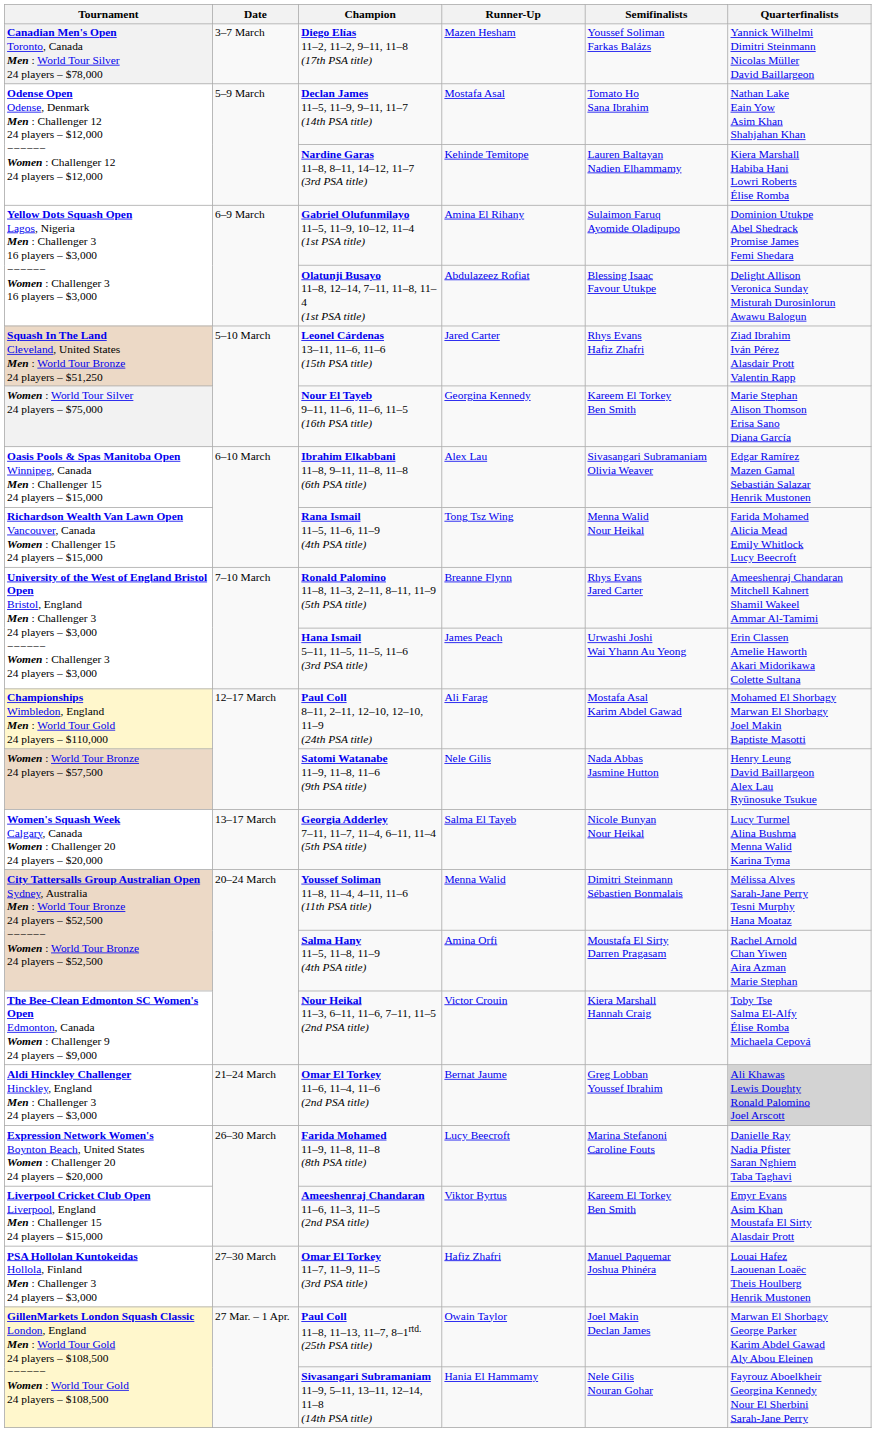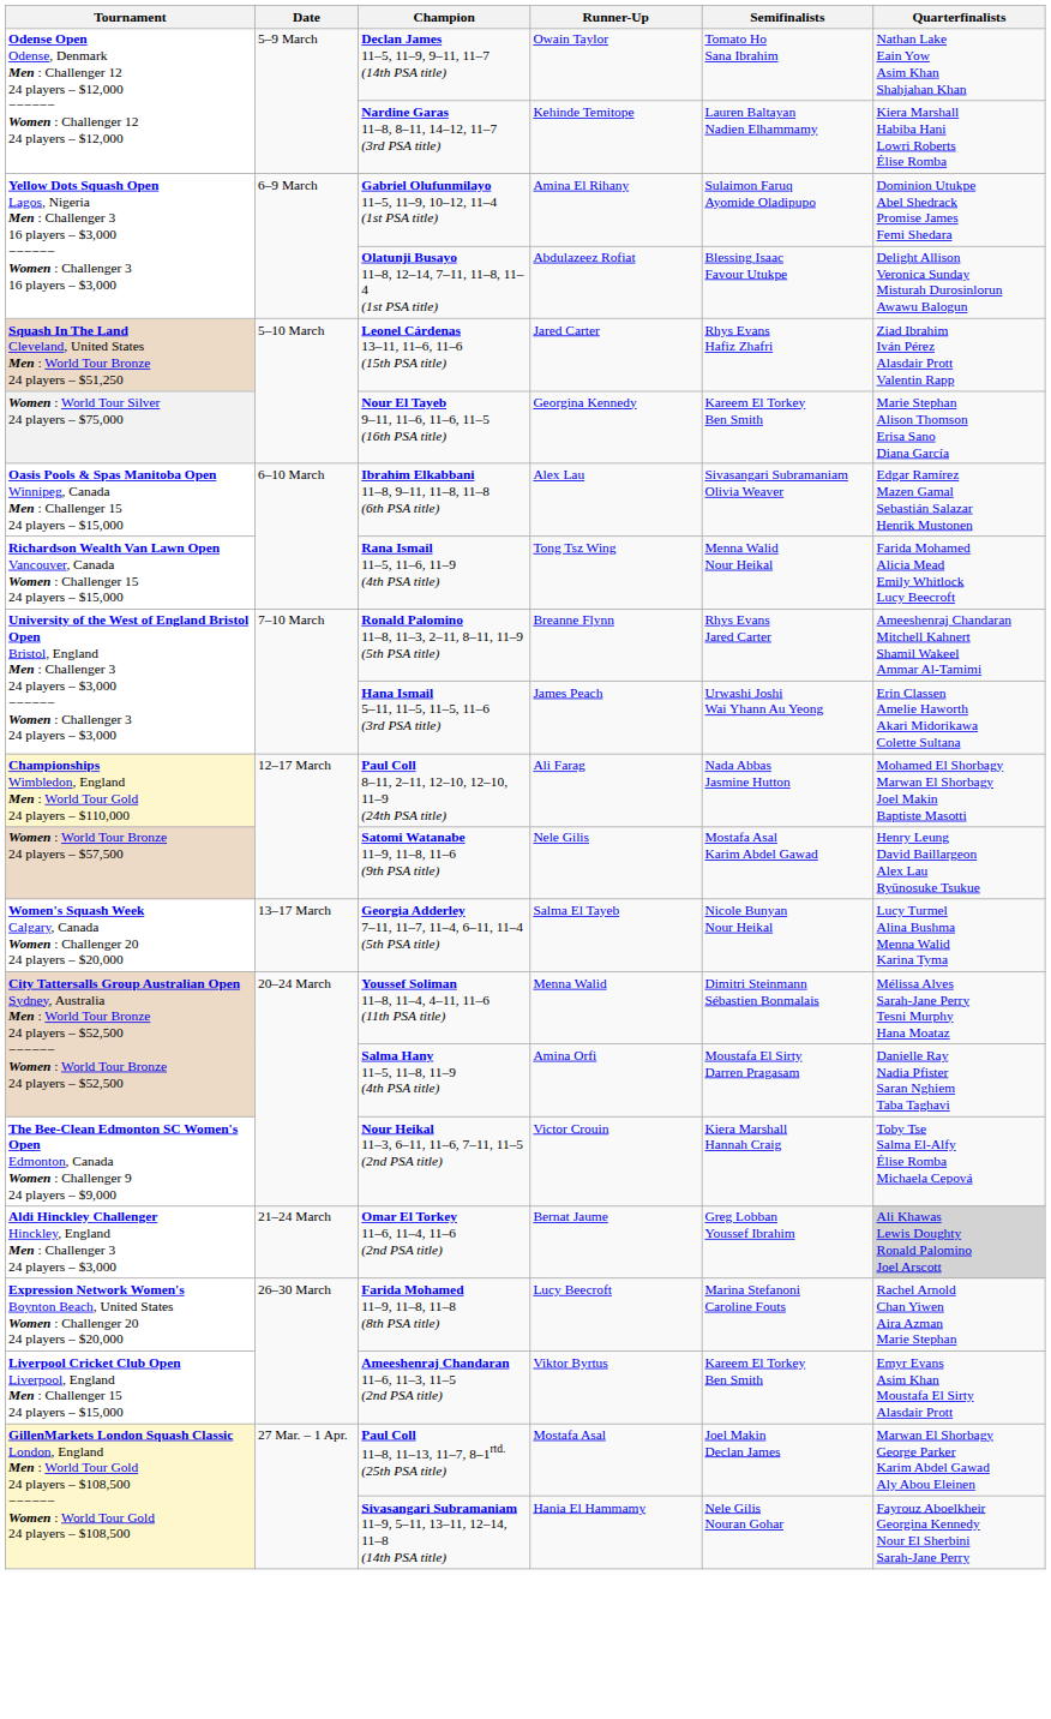 <table class="wikitable" style="font-size:88%">
 <tr>
 <th width=250>Tournament</th>
 <th width=100>Date</th>
 <th width=170>Champion</th>
 <th width=170>Runner-Up</th>
 <th width=170>Semifinalists</th>
 <th width=170>Quarterfinalists</th>
 </tr>
 <tr style="vertical-align:top">
-<td style="background:#f2f2f2;"><strong><a href='#'>Canadian Men's Open</a></strong><br> <a href='#'>Toronto</a>, Canada<br><strong> <em>Men</em> </strong>: <a href='#'>World Tour Silver</a><br>24 players – $78,000</td>
-<td>3–7 March</td>
-<td> <strong><a href='#'>Diego Elías</a></strong><br>11–2, 11–2, 9–11, 11–8<br><em>(17th PSA title)</em></td>
-<td> <a href='#'>Mazen Hesham</a></td>
-<td> <a href='#'>Youssef Soliman</a><br> <a href='#'>Farkas Balázs</a></td>
-<td> <a href='#'>Yannick Wilhelmi</a><br> <a href='#'>Dimitri Steinmann</a><br> <a href='#'>Nicolas Müller</a><br> <a href='#'>David Baillargeon</a></td>
-</tr>
-<tr style="vertical-align:top">
 <td rowspan=2 style="background:#fff;"><strong><a href='#'>Odense Open</a></strong><br> <a href='#'>Odense</a>, Denmark<br><strong> <em>Men</em> </strong>: Challenger 12<br>24 players – $12,000<br>−−−−−−<br><strong> <em>Women</em> </strong>: Challenger 12<br>24 players – $12,000</td>
 <td rowspan=2>5–9 March</td>
 <td> <strong><a href='#'>Declan James</a></strong><br>11–5, 11–9, 9–11, 11–7<br><em>(14th PSA title)</em></td>
-<td> <a href='#'>Mostafa Asal</a></td>
+<td> <a href='#'>Owain Taylor</a></td>
 <td> <a href='#'>Tomato Ho</a><br> <a href='#'>Sana Ibrahim</a></td>
 <td> <a href='#'>Nathan Lake</a><br> <a href='#'>Eain Yow</a><br> <a href='#'>Asim Khan</a><br> <a href='#'>Shahjahan Khan</a></td>
 </tr>
 <tr style="vertical-align:top">
 <td> <strong><a href='#'>Nardine Garas</a></strong><br>11–8, 8–11, 14–12, 11–7<br><em>(3rd PSA title)</em></td>
 <td> <a href='#'>Kehinde Temitope</a></td>
 <td> <a href='#'>Lauren Baltayan</a><br> <a href='#'>Nadien Elhammamy</a></td>
 <td> <a href='#'>Kiera Marshall</a><br> <a href='#'>Habiba Hani</a><br> <a href='#'>Lowri Roberts</a><br> <a href='#'>Élise Romba</a></td>
 </tr>
 <tr style="vertical-align:top">
 <td rowspan=2 style="background:#fff;"><strong><a href='#'>Yellow Dots Squash Open</a></strong><br> <a href='#'>Lagos</a>, Nigeria<br><strong> <em>Men</em> </strong>: Challenger 3<br>16 players – $3,000<br>−−−−−−<br><strong> <em>Women</em> </strong>: Challenger 3<br>16 players – $3,000</td>
 <td rowspan=2>6–9 March</td>
 <td> <strong><a href='#'>Gabriel Olufunmilayo</a></strong><br>11–5, 11–9, 10–12, 11–4<br><em>(1st PSA title)</em></td>
 <td> <a href='#'>Amina El Rihany</a></td>
 <td> <a href='#'>Sulaimon Faruq</a><br> <a href='#'>Ayomide Oladipupo</a></td>
 <td> <a href='#'>Dominion Utukpe</a><br> <a href='#'>Abel Shedrack</a><br> <a href='#'>Promise James</a><br> <a href='#'>Femi Shedara</a></td>
 </tr>
 <tr style="vertical-align:top">
 <td> <strong><a href='#'>Olatunji Busayo</a></strong><br>11–8, 12–14, 7–11, 11–8, 11–4<br><em>(1st PSA title)</em></td>
 <td> <a href='#'>Abdulazeez Rofiat</a></td>
 <td> <a href='#'>Blessing Isaac</a><br> <a href='#'>Favour Utukpe</a></td>
 <td> <a href='#'>Delight Allison</a><br> <a href='#'>Veronica Sunday</a><br> <a href='#'>Misturah Durosinlorun</a><br> <a href='#'>Awawu Balogun</a></td>
 </tr>
 <tr style="vertical-align:top">
 <td style="background:#ecd9c6;"><strong><a href='#'>Squash In The Land</a></strong><br> <a href='#'>Cleveland</a>, United States<br><strong> <em>Men</em> </strong>: <a href='#'>World Tour Bronze</a><br>24 players – $51,250</td>
 <td rowspan=2>5–10 March</td>
 <td> <strong><a href='#'>Leonel Cárdenas</a></strong><br>13–11, 11–6, 11–6<br><em>(15th PSA title)</em></td>
 <td> <a href='#'>Jared Carter</a></td>
 <td> <a href='#'>Rhys Evans</a><br> <a href='#'>Hafiz Zhafri</a></td>
 <td> <a href='#'>Ziad Ibrahim</a><br> <a href='#'>Iván Pérez</a><br> <a href='#'>Alasdair Prott</a><br> <a href='#'>Valentin Rapp</a></td>
 </tr>
 <tr style="vertical-align:top">
 <td style="background:#f2f2f2;"><strong> <em>Women</em> </strong>: <a href='#'>World Tour Silver</a><br>24 players – $75,000</td>
 <td> <strong><a href='#'>Nour El Tayeb</a></strong><br>9–11, 11–6, 11–6, 11–5<br><em>(16th PSA title)</em></td>
 <td> <a href='#'>Georgina Kennedy</a></td>
 <td> <a href='#'>Kareem El Torkey</a><br> <a href='#'>Ben Smith</a></td>
 <td> <a href='#'>Marie Stephan</a><br> <a href='#'>Alison Thomson</a><br> <a href='#'>Erisa Sano</a><br> <a href='#'>Diana García</a></td>
 </tr>
 <tr style="vertical-align:top">
 <td style="background:#fff;"><strong><a href='#'>Oasis Pools & Spas Manitoba Open</a></strong><br> <a href='#'>Winnipeg</a>, Canada<br><strong> <em>Men</em> </strong>: Challenger 15<br>24 players – $15,000</td>
 <td rowspan=2>6–10 March</td>
 <td> <strong><a href='#'>Ibrahim Elkabbani</a></strong><br>11–8, 9–11, 11–8, 11–8<br><em>(6th PSA title)</em></td>
 <td> <a href='#'>Alex Lau</a></td>
 <td> <a href='#'>Sivasangari Subramaniam</a><br> <a href='#'>Olivia Weaver</a></td>
 <td> <a href='#'>Edgar Ramírez</a><br> <a href='#'>Mazen Gamal</a><br> <a href='#'>Sebastián Salazar</a><br> <a href='#'>Henrik Mustonen</a></td>
 </tr>
 <tr style="vertical-align:top">
 <td style="background:#fff;"><strong><a href='#'>Richardson Wealth Van Lawn Open</a></strong><br> <a href='#'>Vancouver</a>, Canada<br><strong> <em>Women</em> </strong>: Challenger 15<br>24 players – $15,000</td>
 <td> <strong><a href='#'>Rana Ismail</a></strong><br>11–5, 11–6, 11–9<br><em>(4th PSA title)</em></td>
 <td> <a href='#'>Tong Tsz Wing</a></td>
 <td> <a href='#'>Menna Walid</a><br> <a href='#'>Nour Heikal</a></td>
 <td> <a href='#'>Farida Mohamed</a><br> <a href='#'>Alicia Mead</a><br> <a href='#'>Emily Whitlock</a><br> <a href='#'>Lucy Beecroft</a></td>
 </tr>
 <tr style="vertical-align:top">
 <td rowspan=2 style="background:#fff;"><strong><a href='#'>University of the West of England Bristol Open</a></strong><br> <a href='#'>Bristol</a>, England<br><strong> <em>Men</em> </strong>: Challenger 3<br>24 players – $3,000<br>−−−−−−<br><strong> <em>Women</em> </strong>: Challenger 3<br>24 players – $3,000</td>
 <td rowspan=2>7–10 March</td>
 <td> <strong><a href='#'>Ronald Palomino</a></strong><br>11–8, 11–3, 2–11, 8–11, 11–9<br><em>(5th PSA title)</em></td>
 <td> <a href='#'>Breanne Flynn</a></td>
 <td> <a href='#'>Rhys Evans</a><br> <a href='#'>Jared Carter</a></td>
 <td> <a href='#'>Ameeshenraj Chandaran</a><br> <a href='#'>Mitchell Kahnert</a><br> <a href='#'>Shamil Wakeel</a><br> <a href='#'>Ammar Al-Tamimi</a></td>
 </tr>
 <tr style="vertical-align:top">
 <td> <strong><a href='#'>Hana Ismail</a></strong><br>5–11, 11–5, 11–5, 11–6<br><em>(3rd PSA title)</em></td>
 <td> <a href='#'>James Peach</a></td>
 <td> <a href='#'>Urwashi Joshi</a><br> <a href='#'>Wai Yhann Au Yeong</a></td>
 <td> <a href='#'>Erin Classen</a><br> <a href='#'>Amelie Haworth</a><br> <a href='#'>Akari Midorikawa</a><br> <a href='#'>Colette Sultana</a></td>
 </tr>
 <tr style="vertical-align:top">
 <td style="background:#fff7cc;"><strong><a href='#'> Championships</a></strong><br> <a href='#'>Wimbledon</a>, England<br><strong> <em>Men</em> </strong>: <a href='#'>World Tour Gold</a><br>24 players – $110,000</td>
 <td rowspan=2>12–17 March</td>
 <td> <strong><a href='#'>Paul Coll</a></strong><br>8–11, 2–11, 12–10, 12–10, 11–9<br><em>(24th PSA title)</em></td>
 <td> <a href='#'>Ali Farag</a></td>
-<td> <a href='#'>Mostafa Asal</a><br> <a href='#'>Karim Abdel Gawad</a></td>
+<td> <a href='#'>Nada Abbas</a><br> <a href='#'>Jasmine Hutton</a></td>
 <td> <a href='#'>Mohamed El Shorbagy</a><br> <a href='#'>Marwan El Shorbagy</a><br> <a href='#'>Joel Makin</a><br> <a href='#'>Baptiste Masotti</a></td>
 </tr>
 <tr style="vertical-align:top">
 <td style="background:#ecd9c6;"><strong> <em>Women</em> </strong>: <a href='#'>World Tour Bronze</a><br>24 players – $57,500</td>
 <td> <strong><a href='#'>Satomi Watanabe</a></strong><br>11–9, 11–8, 11–6<br><em>(9th PSA title)</em></td>
 <td> <a href='#'>Nele Gilis</a></td>
-<td> <a href='#'>Nada Abbas</a><br> <a href='#'>Jasmine Hutton</a></td>
+<td> <a href='#'>Mostafa Asal</a><br> <a href='#'>Karim Abdel Gawad</a></td>
 <td> <a href='#'>Henry Leung</a><br> <a href='#'>David Baillargeon</a><br> <a href='#'>Alex Lau</a><br> <a href='#'>Ryūnosuke Tsukue</a></td>
 </tr>
 <tr style="vertical-align:top">
 <td style="background:#fff;"><strong><a href='#'> Women's Squash Week</a></strong><br> <a href='#'>Calgary</a>, Canada<br><strong> <em>Women</em> </strong>: Challenger 20<br>24 players – $20,000</td>
 <td>13–17 March</td>
 <td> <strong><a href='#'>Georgia Adderley</a></strong><br>7–11, 11–7, 11–4, 6–11, 11–4<br><em>(5th PSA title)</em></td>
 <td> <a href='#'>Salma El Tayeb</a></td>
 <td> <a href='#'>Nicole Bunyan</a><br> <a href='#'>Nour Heikal</a></td>
 <td> <a href='#'>Lucy Turmel</a><br> <a href='#'>Alina Bushma</a><br> <a href='#'>Menna Walid</a><br> <a href='#'>Karina Tyma</a></td>
 </tr>
 <tr style="vertical-align:top">
 <td rowspan=2 style="background:#ecd9c6;"><strong><a href='#'>City Tattersalls Group Australian Open</a></strong><br> <a href='#'>Sydney</a>, Australia<br><strong> <em>Men</em> </strong>: <a href='#'>World Tour Bronze</a><br>24 players – $52,500<br>−−−−−−<br><strong> <em>Women</em> </strong>: <a href='#'>World Tour Bronze</a><br>24 players – $52,500</td>
 <td rowspan=3>20–24 March</td>
 <td> <strong><a href='#'>Youssef Soliman</a></strong><br>11–8, 11–4, 4–11, 11–6<br><em>(11th PSA title)</em></td>
 <td> <a href='#'>Menna Walid</a></td>
 <td> <a href='#'>Dimitri Steinmann</a><br> <a href='#'>Sébastien Bonmalais</a></td>
 <td> <a href='#'>Mélissa Alves</a><br> <a href='#'>Sarah-Jane Perry</a><br> <a href='#'>Tesni Murphy</a><br> <a href='#'>Hana Moataz</a></td>
 </tr>
 <tr style="vertical-align:top">
 <td> <strong><a href='#'>Salma Hany</a></strong><br>11–5, 11–8, 11–9<br><em>(4th PSA title)</em></td>
 <td> <a href='#'>Amina Orfi</a></td>
 <td> <a href='#'>Moustafa El Sirty</a><br> <a href='#'>Darren Pragasam</a></td>
-<td> <a href='#'>Rachel Arnold</a><br> <a href='#'>Chan Yiwen</a><br> <a href='#'>Aira Azman</a><br> <a href='#'>Marie Stephan</a></td>
+<td> <a href='#'>Danielle Ray</a><br> <a href='#'>Nadia Pfister</a><br> <a href='#'>Saran Nghiem</a><br> <a href='#'>Taba Taghavi</a></td>
 </tr>
 <tr style="vertical-align:top">
 <td style="background:#fff;"><strong><a href='#'>The Bee-Clean Edmonton SC Women's Open</a></strong><br> <a href='#'>Edmonton</a>, Canada<br><strong> <em>Women</em> </strong>: Challenger 9<br>24 players – $9,000</td>
 <td> <strong><a href='#'>Nour Heikal</a></strong><br>11–3, 6–11, 11–6, 7–11, 11–5<br><em>(2nd PSA title)</em></td>
 <td> <a href='#'>Victor Crouin</a></td>
 <td> <a href='#'>Kiera Marshall</a><br> <a href='#'>Hannah Craig</a></td>
 <td> <a href='#'>Toby Tse</a><br> <a href='#'>Salma El-Alfy</a><br> <a href='#'>Élise Romba</a><br> <a href='#'>Michaela Cepová</a></td>
 </tr>
 <tr style="vertical-align:top">
 <td style="background:#fff;"><strong><a href='#'>Aldi Hinckley Challenger</a></strong><br> <a href='#'>Hinckley</a>, England<br><strong> <em>Men</em> </strong>: Challenger 3<br>24 players – $3,000</td>
 <td>21–24 March</td>
 <td> <strong><a href='#'>Omar El Torkey</a></strong><br>11–6, 11–4, 11–6<br><em>(2nd PSA title)</em></td>
 <td> <a href='#'>Bernat Jaume</a></td>
 <td> <a href='#'>Greg Lobban</a><br> <a href='#'>Youssef Ibrahim</a></td>
 <td style="background: lightgrey;"> <a href='#'>Ali Khawas</a><br> <a href='#'>Lewis Doughty</a><br> <a href='#'>Ronald Palomino</a><br> <a href='#'>Joel Arscott</a></td>
 </tr>
 <tr style="vertical-align:top">
 <td style="background:#fff;"><strong><a href='#'>Expression Network  Women's</a></strong><br> <a href='#'>Boynton Beach</a>, United States<br><strong> <em>Women</em> </strong>: Challenger 20<br>24 players – $20,000</td>
 <td rowspan=2>26–30 March</td>
 <td> <strong><a href='#'>Farida Mohamed</a></strong><br>11–9, 11–8, 11–8<br><em>(8th PSA title)</em></td>
 <td> <a href='#'>Lucy Beecroft</a></td>
 <td> <a href='#'>Marina Stefanoni</a><br> <a href='#'>Caroline Fouts</a></td>
-<td> <a href='#'>Danielle Ray</a><br> <a href='#'>Nadia Pfister</a><br> <a href='#'>Saran Nghiem</a><br> <a href='#'>Taba Taghavi</a></td>
+<td> <a href='#'>Rachel Arnold</a><br> <a href='#'>Chan Yiwen</a><br> <a href='#'>Aira Azman</a><br> <a href='#'>Marie Stephan</a></td>
 </tr>
 <tr style="vertical-align:top">
 <td style="background:#fff;"><strong><a href='#'>Liverpool Cricket Club Open</a></strong><br> <a href='#'>Liverpool</a>, England<br><strong> <em>Men</em> </strong>: Challenger 15<br>24 players – $15,000</td>
 <td> <strong><a href='#'>Ameeshenraj Chandaran</a></strong><br>11–6, 11–3, 11–5<br><em>(2nd PSA title)</em></td>
 <td> <a href='#'>Viktor Byrtus</a></td>
 <td> <a href='#'>Kareem El Torkey</a><br> <a href='#'>Ben Smith</a></td>
 <td> <a href='#'>Emyr Evans</a><br> <a href='#'>Asim Khan</a><br> <a href='#'>Moustafa El Sirty</a><br> <a href='#'>Alasdair Prott</a></td>
 </tr>
 <tr style="vertical-align:top">
-<td style="background:#fff;"><strong><a href='#'>PSA Hollolan Kuntokeidas</a></strong><br> <a href='#'>Hollola</a>, Finland<br><strong> <em>Men</em> </strong>: Challenger 3<br>24 players – $3,000</td>
-<td>27–30 March</td>
-<td> <strong><a href='#'>Omar El Torkey</a></strong><br>11–7, 11–9, 11–5<br><em>(3rd PSA title)</em></td>
-<td> <a href='#'>Hafiz Zhafri</a></td>
-<td> <a href='#'>Manuel Paquemar</a><br> <a href='#'>Joshua Phinéra</a></td>
-<td> <a href='#'>Louai Hafez</a><br> <a href='#'>Laouenan Loaëc</a><br> <a href='#'>Theis Houlberg</a><br> <a href='#'>Henrik Mustonen</a></td>
-</tr>
-<tr style="vertical-align:top">
 <td rowspan=2 style="background:#fff7cc;"><strong><a href='#'>GillenMarkets London Squash Classic</a></strong><br> <a href='#'>London</a>, England<br><strong> <em>Men</em> </strong>: <a href='#'>World Tour Gold</a><br>24 players – $108,500<br>−−−−−−<br><strong> <em>Women</em> </strong>: <a href='#'>World Tour Gold</a><br>24 players – $108,500</td>
 <td rowspan=2>27 Mar. – 1 Apr.</td>
 <td> <strong><a href='#'>Paul Coll</a></strong><br>11–8, 11–13, 11–7, 8–1<sup>rtd.</sup><br><em>(25th PSA title)</em></td>
-<td> <a href='#'>Owain Taylor</a></td>
+<td> <a href='#'>Mostafa Asal</a></td>
 <td> <a href='#'>Joel Makin</a><br> <a href='#'>Declan James</a></td>
 <td> <a href='#'>Marwan El Shorbagy</a><br> <a href='#'>George Parker</a><br> <a href='#'>Karim Abdel Gawad</a><br> <a href='#'>Aly Abou Eleinen</a></td>
 </tr>
 <tr style="vertical-align:top">
 <td> <strong><a href='#'>Sivasangari Subramaniam</a></strong><br>11–9, 5–11, 13–11, 12–14, 11–8<br><em>(14th PSA title)</em></td>
 <td> <a href='#'>Hania El Hammamy</a></td>
 <td> <a href='#'>Nele Gilis</a><br> <a href='#'>Nouran Gohar</a></td>
 <td> <a href='#'>Fayrouz Aboelkheir</a><br> <a href='#'>Georgina Kennedy</a><br> <a href='#'>Nour El Sherbini</a><br> <a href='#'>Sarah-Jane Perry</a></td>
 </tr>
 </table>
